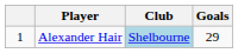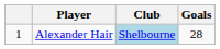 <table class="wikitable" border="1">
 <tr>
 <th width="28"></th>
 <th>Player</th>
 <th>Club</th>
 <th>Goals</th>
 </tr>
 <tr>
 <td align=center>1</td>
 <td><a href='#'>Alexander Hair</a></td>
 <td style="background: lightblue;"><a href='#'>Shelbourne</a></td>
-<td align=center>29</td>
+<td align=center>28</td>
 </tr>
 </table>
